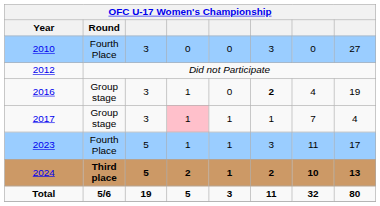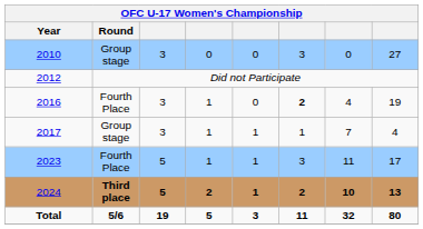 <table class="wikitable" style="text-align: center;">
 <tr>
 <th colspan=10><a href='#'>OFC U-17 Women's Championship</a></th>
 </tr>
 <tr>
 <th width=120>Year</th>
 <th width=60>Round</th>
 <th width=60></th>
 <th width=60></th>
 <th width=60></th>
 <th width=60></th>
 <th width=60></th>
 <th width=60></th>
 </tr>
 <tr style="background:#9acdff;">
 <td> <a href='#'>2010</a></td>
-<td>Fourth Place</td>
+<td>Group stage</td>
 <td>3</td>
 <td>0</td>
 <td>0</td>
 <td>3</td>
 <td>0</td>
 <td>27</td>
 </tr>
 <tr>
 <td> <a href='#'>2012</a></td>
 <td colspan=8><em>Did not Participate</em></td>
 </tr>
 <tr>
 <td> <a href='#'>2016</a></td>
-<td>Group stage</td>
+<td>Fourth Place</td>
 <td>3</td>
 <td>1</td>
 <td>0</td>
 <td><strong>2</strong></td>
 <td>4</td>
 <td>19</td>
 </tr>
 <tr>
 <td> <a href='#'>2017</a></td>
 <td>Group stage</td>
 <td>3</td>
-<td style="background: pink;">1</td>
+<td>1</td>
 <td>1</td>
 <td>1</td>
 <td>7</td>
 <td>4</td>
 </tr>
 <tr style="background:#9acdff;">
 <td> <a href='#'>2023</a></td>
 <td>Fourth Place</td>
 <td>5</td>
 <td>1</td>
 <td>1</td>
 <td>3</td>
 <td>11</td>
 <td>17</td>
 </tr>
 <tr bgcolor=#cc9966>
 <td> <a href='#'>2024</a></td>
 <td><strong>Third place</strong></td>
 <td><strong>5</strong></td>
 <td><strong>2</strong></td>
 <td><strong>1</strong></td>
 <td><strong>2</strong></td>
 <td><strong>10</strong></td>
 <td><strong>13</strong></td>
 </tr>
 <tr>
 <td><strong>Total</strong></td>
 <td><strong>5/6</strong></td>
 <td><strong>19</strong></td>
 <td><strong>5</strong></td>
 <td><strong>3</strong></td>
 <td><strong>11</strong></td>
 <td><strong>32</strong></td>
 <td><strong>80</strong></td>
 </tr>
 <tr>
 </tr>
 </table>
